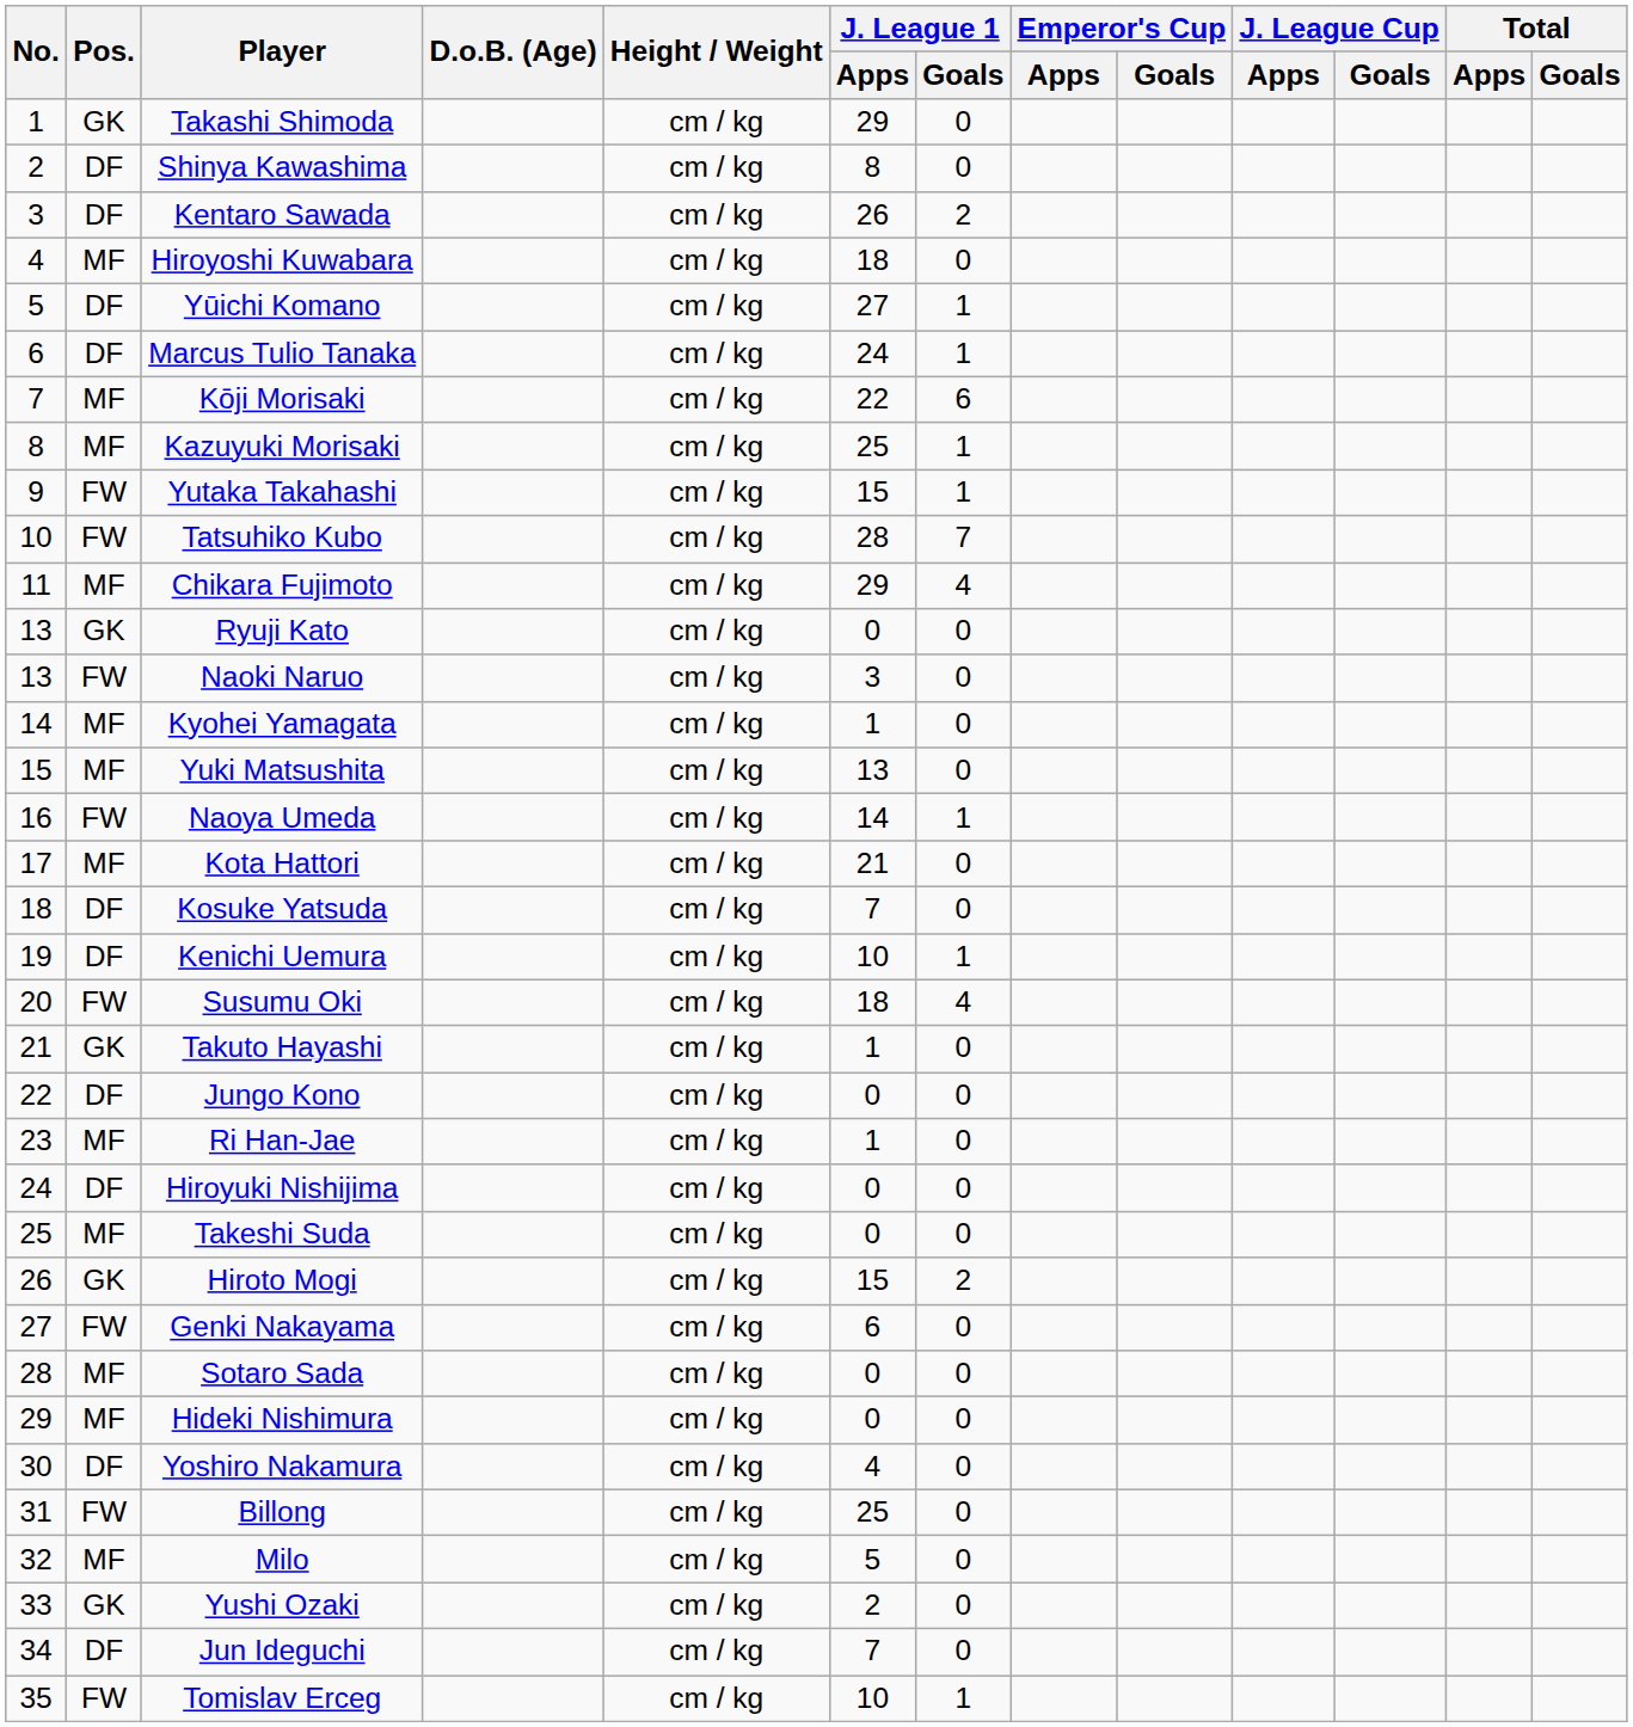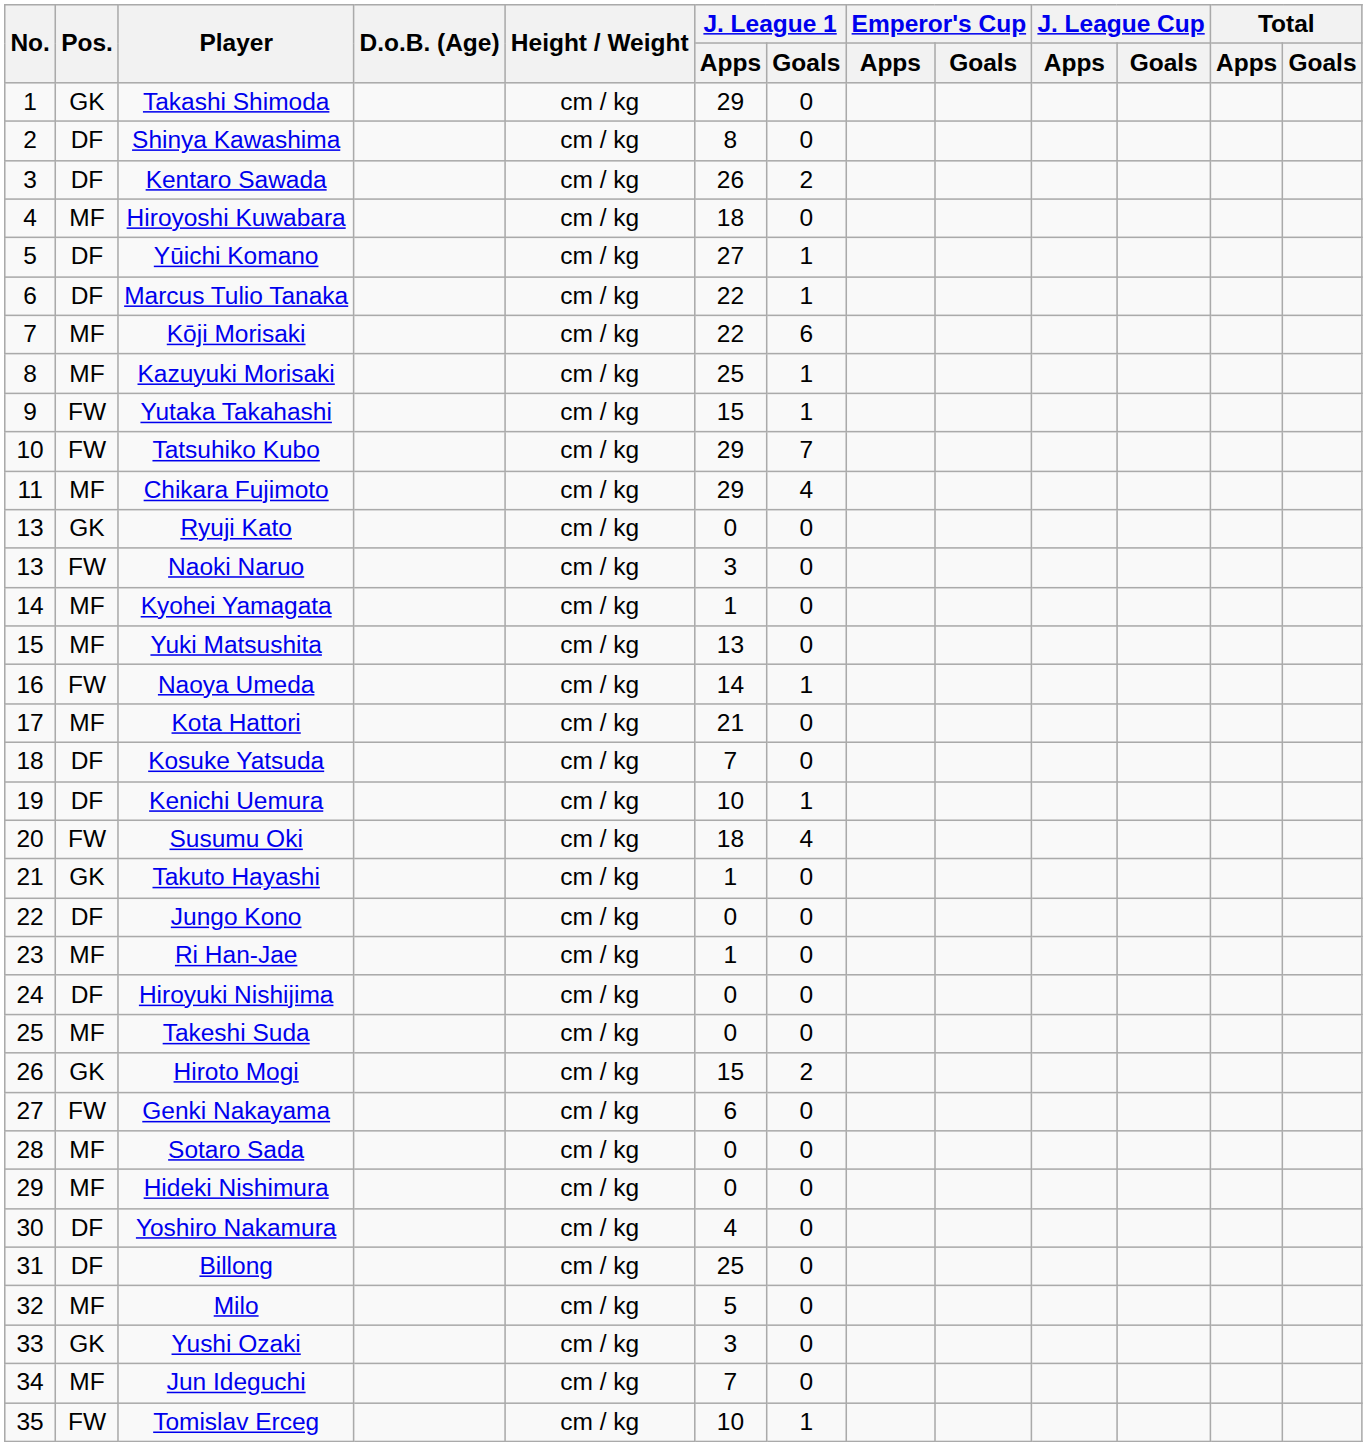 <table class="wikitable" style="text-align:center;">
 <tr>
 <th rowspan="2">No.</th>
 <th rowspan="2">Pos.</th>
 <th rowspan="2">Player</th>
 <th rowspan="2">D.o.B. (Age)</th>
 <th rowspan="2">Height / Weight</th>
 <th colspan="2"><a href='#'>J. League 1</a></th>
 <th colspan="2"><a href='#'>Emperor's Cup</a></th>
 <th colspan="2"><a href='#'>J. League Cup</a></th>
 <th colspan="2">Total</th>
 </tr>
 <tr>
 <th>Apps</th>
 <th>Goals</th>
 <th>Apps</th>
 <th>Goals</th>
 <th>Apps</th>
 <th>Goals</th>
 <th>Apps</th>
 <th>Goals</th>
 </tr>
 <tr>
 <td>1</td>
 <td>GK</td>
 <td><a href='#'>Takashi Shimoda</a></td>
 <td></td>
 <td>cm / kg</td>
 <td>29</td>
 <td>0</td>
 <td></td>
 <td></td>
 <td></td>
 <td></td>
 <td></td>
 <td></td>
 </tr>
 <tr>
 <td>2</td>
 <td>DF</td>
 <td><a href='#'>Shinya Kawashima</a></td>
 <td></td>
 <td>cm / kg</td>
 <td>8</td>
 <td>0</td>
 <td></td>
 <td></td>
 <td></td>
 <td></td>
 <td></td>
 <td></td>
 </tr>
 <tr>
 <td>3</td>
 <td>DF</td>
 <td><a href='#'>Kentaro Sawada</a></td>
 <td></td>
 <td>cm / kg</td>
 <td>26</td>
 <td>2</td>
 <td></td>
 <td></td>
 <td></td>
 <td></td>
 <td></td>
 <td></td>
 </tr>
 <tr>
 <td>4</td>
 <td>MF</td>
 <td><a href='#'>Hiroyoshi Kuwabara</a></td>
 <td></td>
 <td>cm / kg</td>
 <td>18</td>
 <td>0</td>
 <td></td>
 <td></td>
 <td></td>
 <td></td>
 <td></td>
 <td></td>
 </tr>
 <tr>
 <td>5</td>
 <td>DF</td>
 <td><a href='#'>Yūichi Komano</a></td>
 <td></td>
 <td>cm / kg</td>
 <td>27</td>
 <td>1</td>
 <td></td>
 <td></td>
 <td></td>
 <td></td>
 <td></td>
 <td></td>
 </tr>
 <tr>
 <td>6</td>
 <td>DF</td>
 <td><a href='#'>Marcus Tulio Tanaka</a></td>
 <td></td>
 <td>cm / kg</td>
-<td>24</td>
+<td>22</td>
 <td>1</td>
 <td></td>
 <td></td>
 <td></td>
 <td></td>
 <td></td>
 <td></td>
 </tr>
 <tr>
 <td>7</td>
 <td>MF</td>
 <td><a href='#'>Kōji Morisaki</a></td>
 <td></td>
 <td>cm / kg</td>
 <td>22</td>
 <td>6</td>
 <td></td>
 <td></td>
 <td></td>
 <td></td>
 <td></td>
 <td></td>
 </tr>
 <tr>
 <td>8</td>
 <td>MF</td>
 <td><a href='#'>Kazuyuki Morisaki</a></td>
 <td></td>
 <td>cm / kg</td>
 <td>25</td>
 <td>1</td>
 <td></td>
 <td></td>
 <td></td>
 <td></td>
 <td></td>
 <td></td>
 </tr>
 <tr>
 <td>9</td>
 <td>FW</td>
 <td><a href='#'>Yutaka Takahashi</a></td>
 <td></td>
 <td>cm / kg</td>
 <td>15</td>
 <td>1</td>
 <td></td>
 <td></td>
 <td></td>
 <td></td>
 <td></td>
 <td></td>
 </tr>
 <tr>
 <td>10</td>
 <td>FW</td>
 <td><a href='#'>Tatsuhiko Kubo</a></td>
 <td></td>
 <td>cm / kg</td>
-<td>28</td>
+<td>29</td>
 <td>7</td>
 <td></td>
 <td></td>
 <td></td>
 <td></td>
 <td></td>
 <td></td>
 </tr>
 <tr>
 <td>11</td>
 <td>MF</td>
 <td><a href='#'>Chikara Fujimoto</a></td>
 <td></td>
 <td>cm / kg</td>
 <td>29</td>
 <td>4</td>
 <td></td>
 <td></td>
 <td></td>
 <td></td>
 <td></td>
 <td></td>
 </tr>
 <tr>
 <td>13</td>
 <td>GK</td>
 <td><a href='#'>Ryuji Kato</a></td>
 <td></td>
 <td>cm / kg</td>
 <td>0</td>
 <td>0</td>
 <td></td>
 <td></td>
 <td></td>
 <td></td>
 <td></td>
 <td></td>
 </tr>
 <tr>
 <td>13</td>
 <td>FW</td>
 <td><a href='#'>Naoki Naruo</a></td>
 <td></td>
 <td>cm / kg</td>
 <td>3</td>
 <td>0</td>
 <td></td>
 <td></td>
 <td></td>
 <td></td>
 <td></td>
 <td></td>
 </tr>
 <tr>
 <td>14</td>
 <td>MF</td>
 <td><a href='#'>Kyohei Yamagata</a></td>
 <td></td>
 <td>cm / kg</td>
 <td>1</td>
 <td>0</td>
 <td></td>
 <td></td>
 <td></td>
 <td></td>
 <td></td>
 <td></td>
 </tr>
 <tr>
 <td>15</td>
 <td>MF</td>
 <td><a href='#'>Yuki Matsushita</a></td>
 <td></td>
 <td>cm / kg</td>
 <td>13</td>
 <td>0</td>
 <td></td>
 <td></td>
 <td></td>
 <td></td>
 <td></td>
 <td></td>
 </tr>
 <tr>
 <td>16</td>
 <td>FW</td>
 <td><a href='#'>Naoya Umeda</a></td>
 <td></td>
 <td>cm / kg</td>
 <td>14</td>
 <td>1</td>
 <td></td>
 <td></td>
 <td></td>
 <td></td>
 <td></td>
 <td></td>
 </tr>
 <tr>
 <td>17</td>
 <td>MF</td>
 <td><a href='#'>Kota Hattori</a></td>
 <td></td>
 <td>cm / kg</td>
 <td>21</td>
 <td>0</td>
 <td></td>
 <td></td>
 <td></td>
 <td></td>
 <td></td>
 <td></td>
 </tr>
 <tr>
 <td>18</td>
 <td>DF</td>
 <td><a href='#'>Kosuke Yatsuda</a></td>
 <td></td>
 <td>cm / kg</td>
 <td>7</td>
 <td>0</td>
 <td></td>
 <td></td>
 <td></td>
 <td></td>
 <td></td>
 <td></td>
 </tr>
 <tr>
 <td>19</td>
 <td>DF</td>
 <td><a href='#'>Kenichi Uemura</a></td>
 <td></td>
 <td>cm / kg</td>
 <td>10</td>
 <td>1</td>
 <td></td>
 <td></td>
 <td></td>
 <td></td>
 <td></td>
 <td></td>
 </tr>
 <tr>
 <td>20</td>
 <td>FW</td>
 <td><a href='#'>Susumu Oki</a></td>
 <td></td>
 <td>cm / kg</td>
 <td>18</td>
 <td>4</td>
 <td></td>
 <td></td>
 <td></td>
 <td></td>
 <td></td>
 <td></td>
 </tr>
 <tr>
 <td>21</td>
 <td>GK</td>
 <td><a href='#'>Takuto Hayashi</a></td>
 <td></td>
 <td>cm / kg</td>
 <td>1</td>
 <td>0</td>
 <td></td>
 <td></td>
 <td></td>
 <td></td>
 <td></td>
 <td></td>
 </tr>
 <tr>
 <td>22</td>
 <td>DF</td>
 <td><a href='#'>Jungo Kono</a></td>
 <td></td>
 <td>cm / kg</td>
 <td>0</td>
 <td>0</td>
 <td></td>
 <td></td>
 <td></td>
 <td></td>
 <td></td>
 <td></td>
 </tr>
 <tr>
 <td>23</td>
 <td>MF</td>
 <td><a href='#'>Ri Han-Jae</a></td>
 <td></td>
 <td>cm / kg</td>
 <td>1</td>
 <td>0</td>
 <td></td>
 <td></td>
 <td></td>
 <td></td>
 <td></td>
 <td></td>
 </tr>
 <tr>
 <td>24</td>
 <td>DF</td>
 <td><a href='#'>Hiroyuki Nishijima</a></td>
 <td></td>
 <td>cm / kg</td>
 <td>0</td>
 <td>0</td>
 <td></td>
 <td></td>
 <td></td>
 <td></td>
 <td></td>
 <td></td>
 </tr>
 <tr>
 <td>25</td>
 <td>MF</td>
 <td><a href='#'>Takeshi Suda</a></td>
 <td></td>
 <td>cm / kg</td>
 <td>0</td>
 <td>0</td>
 <td></td>
 <td></td>
 <td></td>
 <td></td>
 <td></td>
 <td></td>
 </tr>
 <tr>
 <td>26</td>
 <td>GK</td>
 <td><a href='#'>Hiroto Mogi</a></td>
 <td></td>
 <td>cm / kg</td>
 <td>15</td>
 <td>2</td>
 <td></td>
 <td></td>
 <td></td>
 <td></td>
 <td></td>
 <td></td>
 </tr>
 <tr>
 <td>27</td>
 <td>FW</td>
 <td><a href='#'>Genki Nakayama</a></td>
 <td></td>
 <td>cm / kg</td>
 <td>6</td>
 <td>0</td>
 <td></td>
 <td></td>
 <td></td>
 <td></td>
 <td></td>
 <td></td>
 </tr>
 <tr>
 <td>28</td>
 <td>MF</td>
 <td><a href='#'>Sotaro Sada</a></td>
 <td></td>
 <td>cm / kg</td>
 <td>0</td>
 <td>0</td>
 <td></td>
 <td></td>
 <td></td>
 <td></td>
 <td></td>
 <td></td>
 </tr>
 <tr>
 <td>29</td>
 <td>MF</td>
 <td><a href='#'>Hideki Nishimura</a></td>
 <td></td>
 <td>cm / kg</td>
 <td>0</td>
 <td>0</td>
 <td></td>
 <td></td>
 <td></td>
 <td></td>
 <td></td>
 <td></td>
 </tr>
 <tr>
 <td>30</td>
 <td>DF</td>
 <td><a href='#'>Yoshiro Nakamura</a></td>
 <td></td>
 <td>cm / kg</td>
 <td>4</td>
 <td>0</td>
 <td></td>
 <td></td>
 <td></td>
 <td></td>
 <td></td>
 <td></td>
 </tr>
 <tr>
 <td>31</td>
-<td>FW</td>
+<td>DF</td>
 <td><a href='#'>Billong</a></td>
 <td></td>
 <td>cm / kg</td>
 <td>25</td>
 <td>0</td>
 <td></td>
 <td></td>
 <td></td>
 <td></td>
 <td></td>
 <td></td>
 </tr>
 <tr>
 <td>32</td>
 <td>MF</td>
 <td><a href='#'>Milo</a></td>
 <td></td>
 <td>cm / kg</td>
 <td>5</td>
 <td>0</td>
 <td></td>
 <td></td>
 <td></td>
 <td></td>
 <td></td>
 <td></td>
 </tr>
 <tr>
 <td>33</td>
 <td>GK</td>
 <td><a href='#'>Yushi Ozaki</a></td>
 <td></td>
 <td>cm / kg</td>
-<td>2</td>
+<td>3</td>
 <td>0</td>
 <td></td>
 <td></td>
 <td></td>
 <td></td>
 <td></td>
 <td></td>
 </tr>
 <tr>
 <td>34</td>
-<td>DF</td>
+<td>MF</td>
 <td><a href='#'>Jun Ideguchi</a></td>
 <td></td>
 <td>cm / kg</td>
 <td>7</td>
 <td>0</td>
 <td></td>
 <td></td>
 <td></td>
 <td></td>
 <td></td>
 <td></td>
 </tr>
 <tr>
 <td>35</td>
 <td>FW</td>
 <td><a href='#'>Tomislav Erceg</a></td>
 <td></td>
 <td>cm / kg</td>
 <td>10</td>
 <td>1</td>
 <td></td>
 <td></td>
 <td></td>
 <td></td>
 <td></td>
 <td></td>
 </tr>
 </table>
